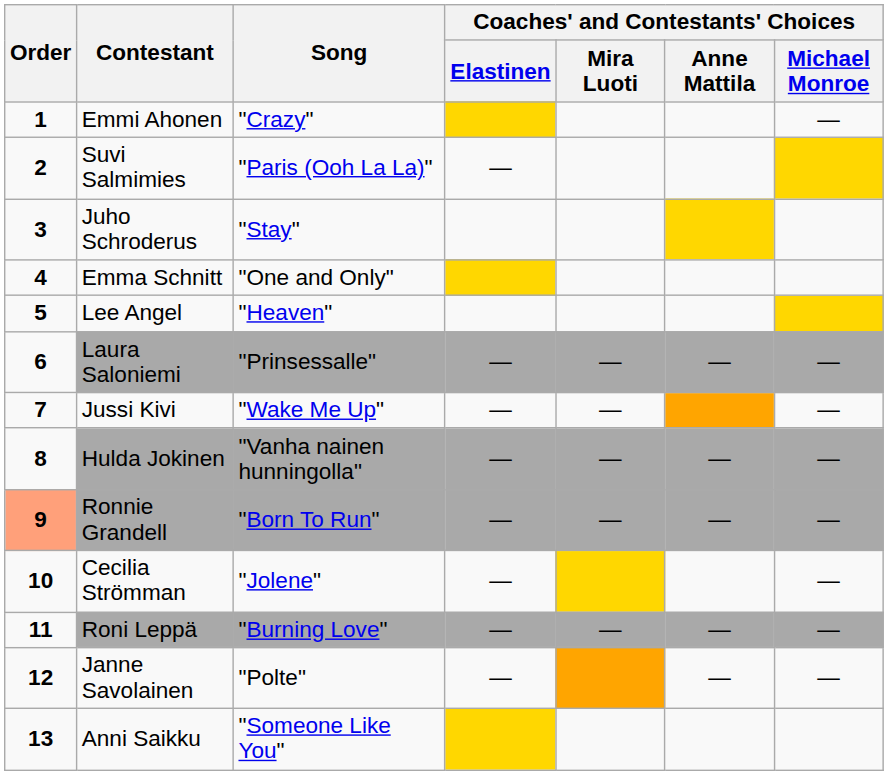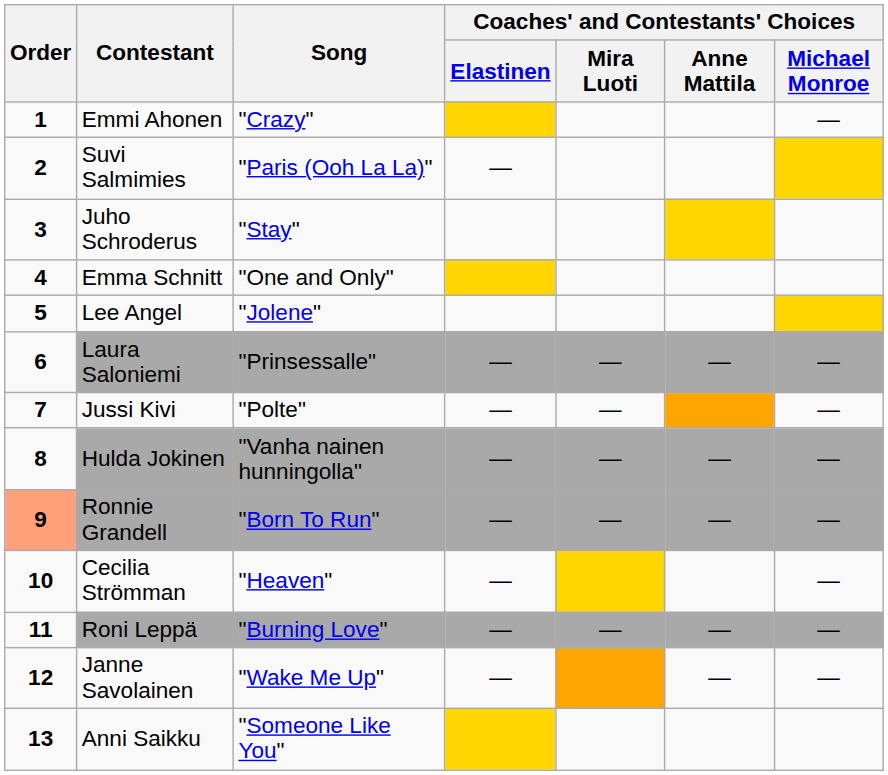 <table class="wikitable" style="width:100%;">
 <tr>
 <th rowspan=2>Order</th>
 <th rowspan=2>Contestant</th>
 <th rowspan=2>Song</th>
 <th colspan=4>Coaches' and Contestants' Choices</th>
 </tr>
 <tr>
 <th width="70"><a href='#'>Elastinen</a></th>
 <th width="70">Mira Luoti</th>
 <th width="70">Anne Mattila</th>
 <th width="70"><a href='#'>Michael Monroe</a></th>
 </tr>
 <tr>
 <td align="center"><strong>1</strong></td>
 <td>Emmi Ahonen</td>
 <td>"<a href='#'>Crazy</a>"</td>
 <td style="background:gold;text-align:center;"></td>
 <td style=";text-align:center;"></td>
 <td style=";text-align:center;"></td>
 <td align="center">—</td>
 </tr>
 <tr>
 <td align="center"><strong>2</strong></td>
 <td>Suvi Salmimies</td>
 <td>"<a href='#'>Paris (Ooh La La)</a>"</td>
 <td align="center">—</td>
 <td style=";text-align:center;"></td>
 <td style=";text-align:center;"></td>
 <td style="background:gold;text-align:center;"></td>
 </tr>
 <tr>
 <td align="center"><strong>3</strong></td>
 <td>Juho Schroderus</td>
 <td>"<a href='#'>Stay</a>"</td>
 <td style=";text-align:center;"></td>
 <td style=";text-align:center;"></td>
 <td style="background:gold;text-align:center;"></td>
 <td style=";text-align:center;"></td>
 </tr>
 <tr>
 <td align="center"><strong>4</strong></td>
 <td>Emma Schnitt</td>
 <td>"One and Only"</td>
 <td style="background:gold;text-align:center;"></td>
 <td style=";text-align:center;"></td>
 <td style=";text-align:center;"></td>
 <td style=";text-align:center;"></td>
 </tr>
 <tr>
 <td align="center"><strong>5</strong></td>
 <td>Lee Angel</td>
-<td>"<a href='#'>Heaven</a>"</td>
+<td>"<a href='#'>Jolene</a>"</td>
 <td style=";text-align:center;"></td>
 <td style=";text-align:center;"></td>
 <td style=";text-align:center;"></td>
 <td style="background:gold;text-align:center;"></td>
 </tr>
 <tr>
 <td align="center"><strong>6</strong></td>
 <td style="background:darkgrey;text-align:left;">Laura Saloniemi</td>
 <td style="background:darkgrey;text-align:left;">"Prinsessalle"</td>
 <td style="background:darkgrey;text-align:center;">—</td>
 <td style="background:darkgrey;text-align:center;">—</td>
 <td style="background:darkgrey;text-align:center;">—</td>
 <td style="background:darkgrey;text-align:center;">—</td>
 </tr>
 <tr>
 <td align="center"><strong>7</strong></td>
 <td>Jussi Kivi</td>
-<td>"<a href='#'>Wake Me Up</a>"</td>
+<td>"Polte"</td>
 <td align="center">—</td>
 <td align="center">—</td>
 <td style="background:orange;text-align:center;"></td>
 <td align="center">—</td>
 </tr>
 <tr>
 <td align="center"><strong>8</strong></td>
 <td style="background:darkgrey;text-align:left;">Hulda Jokinen</td>
 <td style="background:darkgrey;text-align:left;">"Vanha nainen hunningolla"</td>
 <td style="background:darkgrey;text-align:center;">—</td>
 <td style="background:darkgrey;text-align:center;">—</td>
 <td style="background:darkgrey;text-align:center;">—</td>
 <td style="background:darkgrey;text-align:center;">—</td>
 </tr>
 <tr>
 <td align="center" style="background: lightsalmon;"><strong>9</strong></td>
 <td style="background:darkgrey;text-align:left;">Ronnie Grandell</td>
 <td style="background:darkgrey;text-align:left;">"<a href='#'>Born To Run</a>"</td>
 <td style="background:darkgrey;text-align:center;">—</td>
 <td style="background:darkgrey;text-align:center;">—</td>
 <td style="background:darkgrey;text-align:center;">—</td>
 <td style="background:darkgrey;text-align:center;">—</td>
 </tr>
 <tr>
 <td align="center"><strong>10</strong></td>
 <td>Cecilia Strömman</td>
-<td>"<a href='#'>Jolene</a>"</td>
+<td>"<a href='#'>Heaven</a>"</td>
 <td align="center">—</td>
 <td style="background:gold;text-align:center;"></td>
 <td style=";text-align:center;"></td>
 <td align="center">—</td>
 </tr>
 <tr>
 <td align="center"><strong>11</strong></td>
 <td style="background:darkgrey;text-align:left;">Roni Leppä</td>
 <td style="background:darkgrey;text-align:left;">"<a href='#'>Burning Love</a>"</td>
 <td style="background:darkgrey;text-align:center;">—</td>
 <td style="background:darkgrey;text-align:center;">—</td>
 <td style="background:darkgrey;text-align:center;">—</td>
 <td style="background:darkgrey;text-align:center;">—</td>
 </tr>
 <tr>
 <td align="center"><strong>12</strong></td>
 <td>Janne Savolainen</td>
-<td>"Polte"</td>
+<td>"<a href='#'>Wake Me Up</a>"</td>
 <td align="center">—</td>
 <td style="background:orange;text-align:center;"></td>
 <td align="center">—</td>
 <td align="center">—</td>
 </tr>
 <tr>
 <td align="center"><strong>13</strong></td>
 <td>Anni Saikku</td>
 <td>"<a href='#'>Someone Like You</a>"</td>
 <td style="background:gold;text-align:center;"></td>
 <td style=";text-align:center;"></td>
 <td style=";text-align:center;"></td>
 <td style=";text-align:center;"></td>
 </tr>
 </table>
